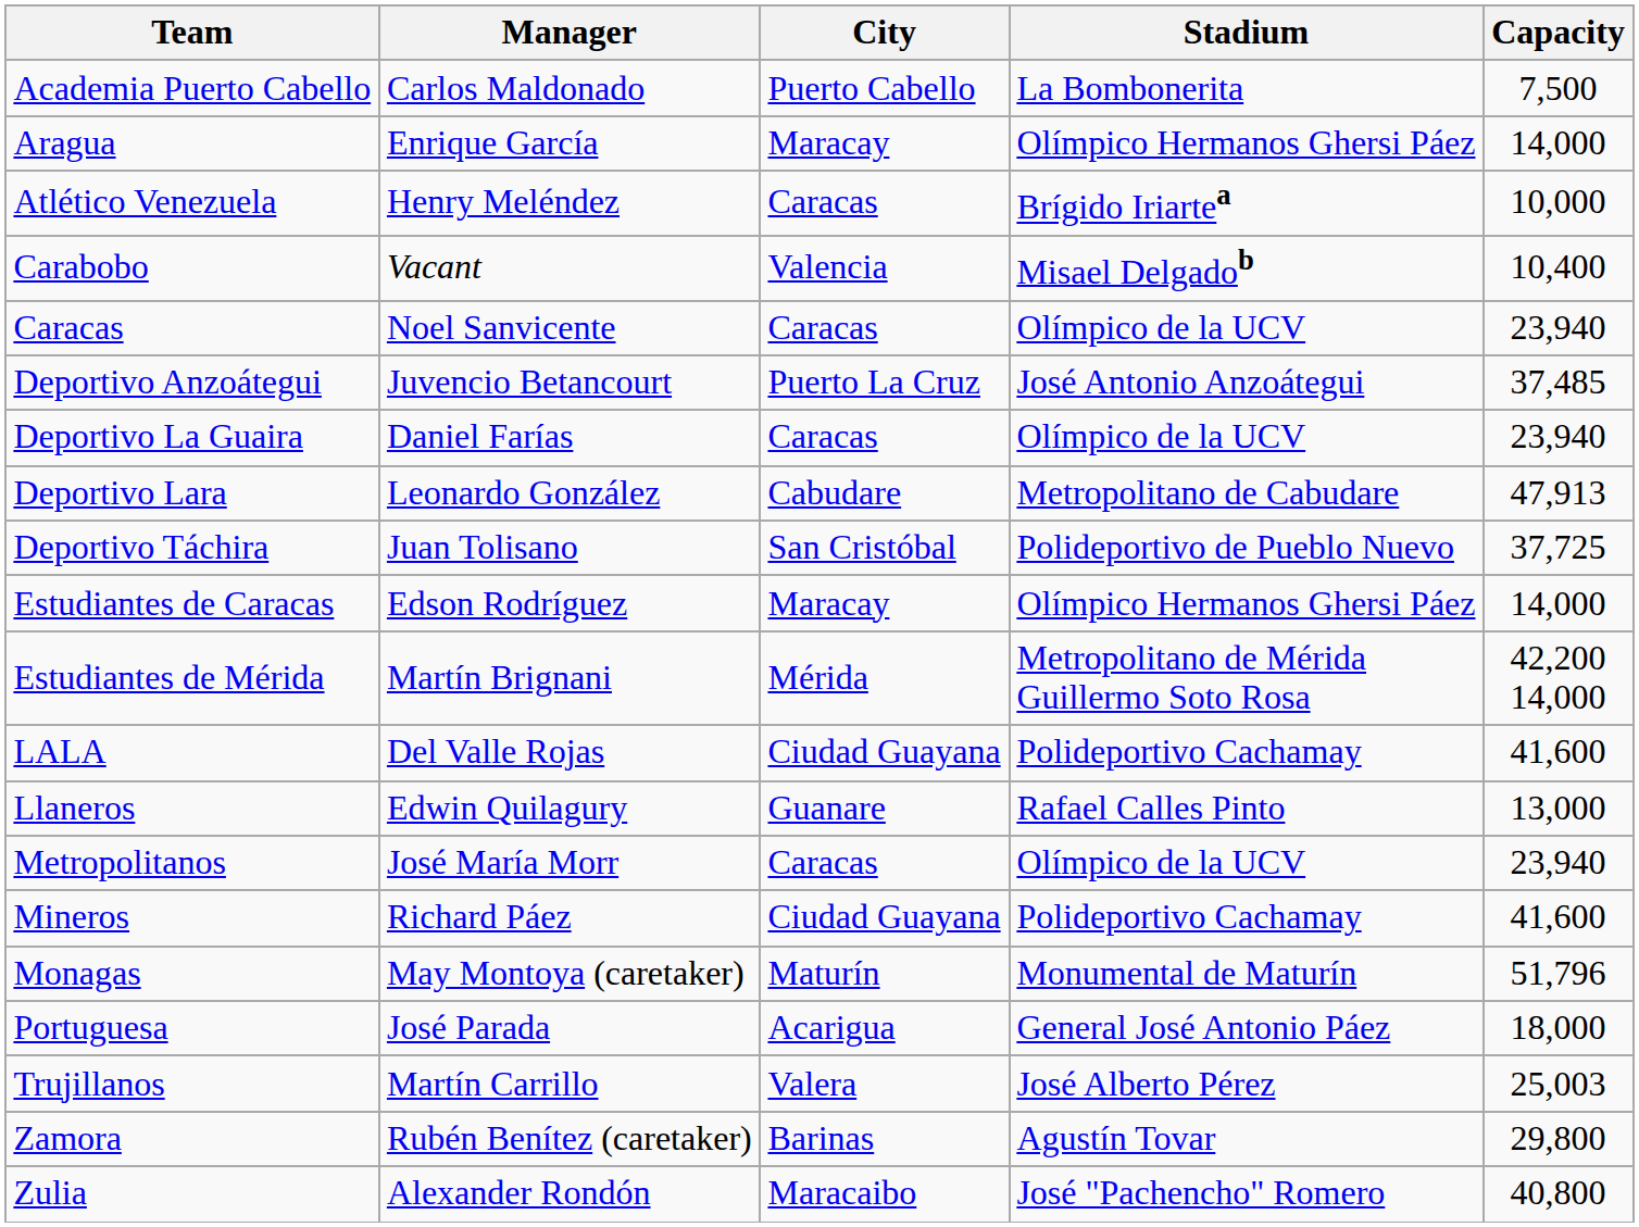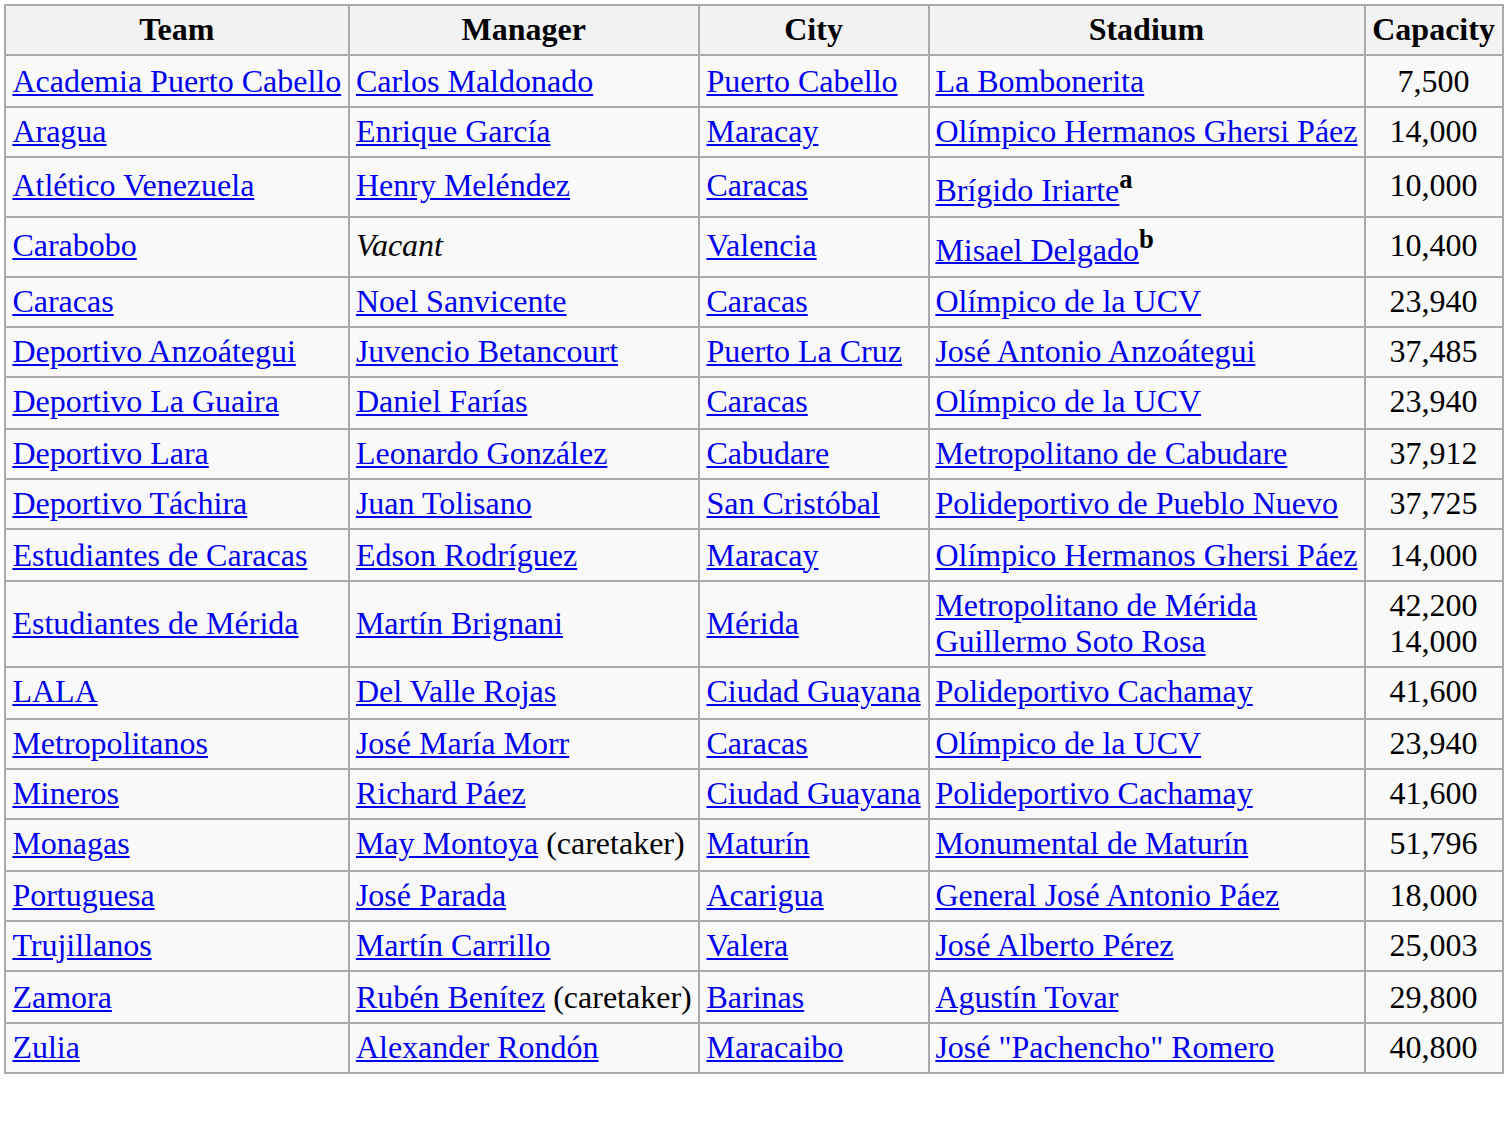 <table class="wikitable sortable">
 <tr>
 <th>Team</th>
 <th>Manager</th>
 <th>City</th>
 <th>Stadium</th>
 <th>Capacity</th>
 </tr>
 <tr>
 <td><a href='#'>Academia Puerto Cabello</a></td>
 <td> <a href='#'>Carlos Maldonado</a></td>
 <td><a href='#'>Puerto Cabello</a></td>
 <td><a href='#'>La Bombonerita</a></td>
 <td align=center>7,500</td>
 </tr>
 <tr>
 <td><a href='#'>Aragua</a></td>
 <td> <a href='#'>Enrique García</a></td>
 <td><a href='#'>Maracay</a></td>
 <td><a href='#'>Olímpico Hermanos Ghersi Páez</a></td>
 <td align=center>14,000</td>
 </tr>
 <tr>
 <td><a href='#'>Atlético Venezuela</a></td>
 <td> <a href='#'>Henry Meléndez</a></td>
 <td><a href='#'>Caracas</a></td>
 <td><a href='#'>Brígido Iriarte</a><sup><strong>a</strong></sup></td>
 <td align=center>10,000</td>
 </tr>
 <tr>
 <td><a href='#'>Carabobo</a></td>
 <td><em>Vacant</em></td>
 <td><a href='#'>Valencia</a></td>
 <td><a href='#'>Misael Delgado</a><sup><strong>b</strong></sup></td>
 <td align=center>10,400</td>
 </tr>
 <tr>
 <td><a href='#'>Caracas</a></td>
 <td> <a href='#'>Noel Sanvicente</a></td>
 <td><a href='#'>Caracas</a></td>
 <td><a href='#'>Olímpico de la UCV</a></td>
 <td align=center>23,940</td>
 </tr>
 <tr>
 <td><a href='#'>Deportivo Anzoátegui</a></td>
 <td> <a href='#'>Juvencio Betancourt</a></td>
 <td><a href='#'>Puerto La Cruz</a></td>
 <td><a href='#'>José Antonio Anzoátegui</a></td>
 <td align=center>37,485</td>
 </tr>
 <tr>
 <td><a href='#'>Deportivo La Guaira</a></td>
 <td> <a href='#'>Daniel Farías</a></td>
 <td><a href='#'>Caracas</a></td>
 <td><a href='#'>Olímpico de la UCV</a></td>
 <td align=center>23,940</td>
 </tr>
 <tr>
 <td><a href='#'>Deportivo Lara</a></td>
 <td> <a href='#'>Leonardo González</a></td>
 <td><a href='#'>Cabudare</a></td>
 <td><a href='#'>Metropolitano de Cabudare</a></td>
-<td align=center>47,913</td>
+<td align=center>37,912</td>
 </tr>
 <tr>
 <td><a href='#'>Deportivo Táchira</a></td>
 <td> <a href='#'>Juan Tolisano</a></td>
 <td><a href='#'>San Cristóbal</a></td>
 <td><a href='#'>Polideportivo de Pueblo Nuevo</a></td>
 <td align=center>37,725</td>
 </tr>
 <tr>
 <td><a href='#'>Estudiantes de Caracas</a></td>
 <td> <a href='#'>Edson Rodríguez</a></td>
 <td><a href='#'>Maracay</a></td>
 <td><a href='#'>Olímpico Hermanos Ghersi Páez</a></td>
 <td align=center>14,000</td>
 </tr>
 <tr>
 <td><a href='#'>Estudiantes de Mérida</a></td>
 <td> <a href='#'>Martín Brignani</a></td>
 <td><a href='#'>Mérida</a></td>
 <td><a href='#'>Metropolitano de Mérida</a><br><a href='#'>Guillermo Soto Rosa</a></td>
 <td align=center>42,200<br>14,000</td>
 </tr>
 <tr>
 <td><a href='#'>LALA</a></td>
 <td> <a href='#'>Del Valle Rojas</a></td>
 <td><a href='#'>Ciudad Guayana</a></td>
 <td><a href='#'>Polideportivo Cachamay</a></td>
 <td align=center>41,600</td>
-</tr>
-<tr>
-<td><a href='#'>Llaneros</a></td>
-<td> <a href='#'>Edwin Quilagury</a></td>
-<td><a href='#'>Guanare</a></td>
-<td><a href='#'>Rafael Calles Pinto</a></td>
-<td align=center>13,000</td>
 </tr>
 <tr>
 <td><a href='#'>Metropolitanos</a></td>
 <td> <a href='#'>José María Morr</a></td>
 <td><a href='#'>Caracas</a></td>
 <td><a href='#'>Olímpico de la UCV</a></td>
 <td align=center>23,940</td>
 </tr>
 <tr>
 <td><a href='#'>Mineros</a></td>
 <td> <a href='#'>Richard Páez</a></td>
 <td><a href='#'>Ciudad Guayana</a></td>
 <td><a href='#'>Polideportivo Cachamay</a></td>
 <td align=center>41,600</td>
 </tr>
 <tr>
 <td><a href='#'>Monagas</a></td>
 <td> <a href='#'>May Montoya</a> (caretaker)</td>
 <td><a href='#'>Maturín</a></td>
 <td><a href='#'>Monumental de Maturín</a></td>
 <td align=center>51,796</td>
 </tr>
 <tr>
 <td><a href='#'>Portuguesa</a></td>
 <td> <a href='#'>José Parada</a></td>
 <td><a href='#'>Acarigua</a></td>
 <td><a href='#'>General José Antonio Páez</a></td>
 <td align=center>18,000</td>
 </tr>
 <tr>
 <td><a href='#'>Trujillanos</a></td>
 <td> <a href='#'>Martín Carrillo</a></td>
 <td><a href='#'>Valera</a></td>
 <td><a href='#'>José Alberto Pérez</a></td>
 <td align=center>25,003</td>
 </tr>
 <tr>
 <td><a href='#'>Zamora</a></td>
 <td> <a href='#'>Rubén Benítez</a> (caretaker)</td>
 <td><a href='#'>Barinas</a></td>
 <td><a href='#'>Agustín Tovar</a></td>
 <td align=center>29,800</td>
 </tr>
 <tr>
 <td><a href='#'>Zulia</a></td>
 <td> <a href='#'>Alexander Rondón</a></td>
 <td><a href='#'>Maracaibo</a></td>
 <td><a href='#'>José "Pachencho" Romero</a></td>
 <td align=center>40,800</td>
 </tr>
 </table>
